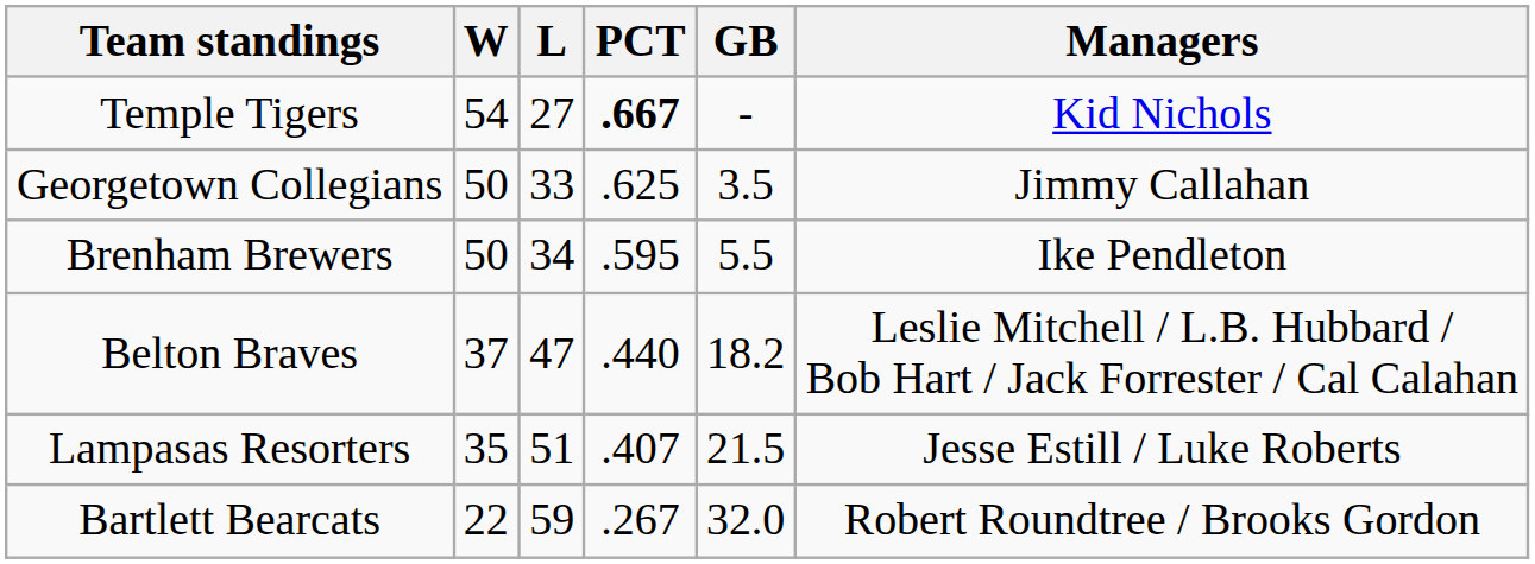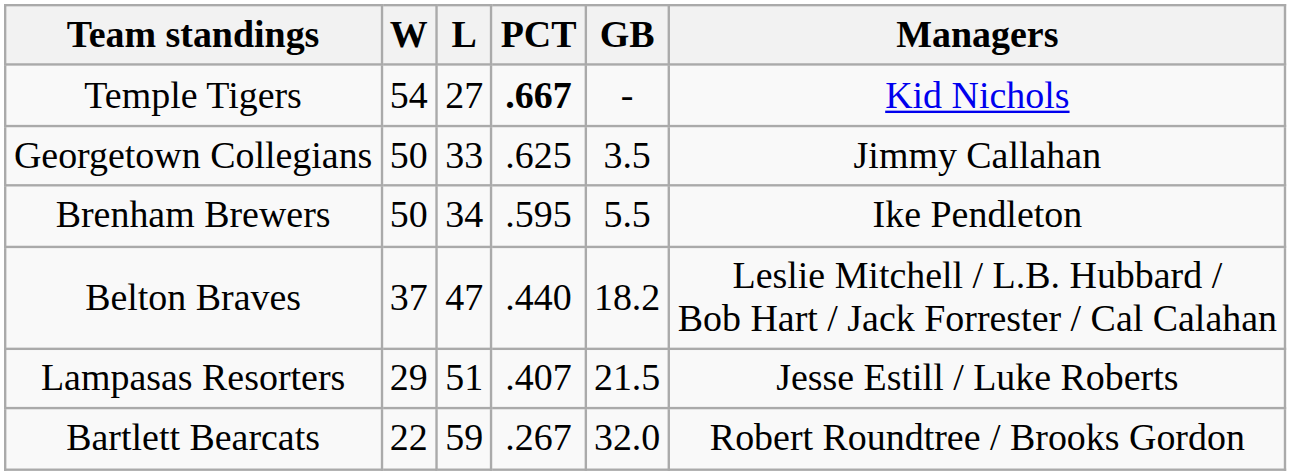 <table class="wikitable">
 <tr>
 <th>Team standings</th>
 <th>W</th>
 <th>L</th>
 <th>PCT</th>
 <th>GB</th>
 <th>Managers</th>
 </tr>
 <tr align=center>
 <td>Temple Tigers</td>
 <td>54</td>
 <td>27</td>
 <td><strong>.667</strong></td>
 <td>-</td>
 <td><a href='#'>Kid Nichols</a></td>
 </tr>
 <tr align=center>
 <td>Georgetown Collegians</td>
 <td>50</td>
 <td>33</td>
 <td>.625</td>
 <td>3.5</td>
 <td>Jimmy Callahan</td>
 </tr>
 <tr align=center>
 <td>Brenham Brewers</td>
 <td>50</td>
 <td>34</td>
 <td>.595</td>
 <td>5.5</td>
 <td>Ike Pendleton</td>
 </tr>
 <tr align=center>
 <td>Belton Braves</td>
 <td>37</td>
 <td>47</td>
 <td>.440</td>
 <td>18.2</td>
 <td>Leslie Mitchell / L.B. Hubbard /<br>Bob Hart / Jack Forrester / Cal Calahan</td>
 </tr>
 <tr align=center>
 <td>Lampasas Resorters</td>
-<td>35</td>
+<td>29</td>
 <td>51</td>
 <td>.407</td>
 <td>21.5</td>
 <td>Jesse Estill / Luke Roberts</td>
 </tr>
 <tr align=center>
 <td>Bartlett Bearcats</td>
 <td>22</td>
 <td>59</td>
 <td>.267</td>
 <td>32.0</td>
 <td>Robert Roundtree / Brooks Gordon</td>
 </tr>
 </table>
